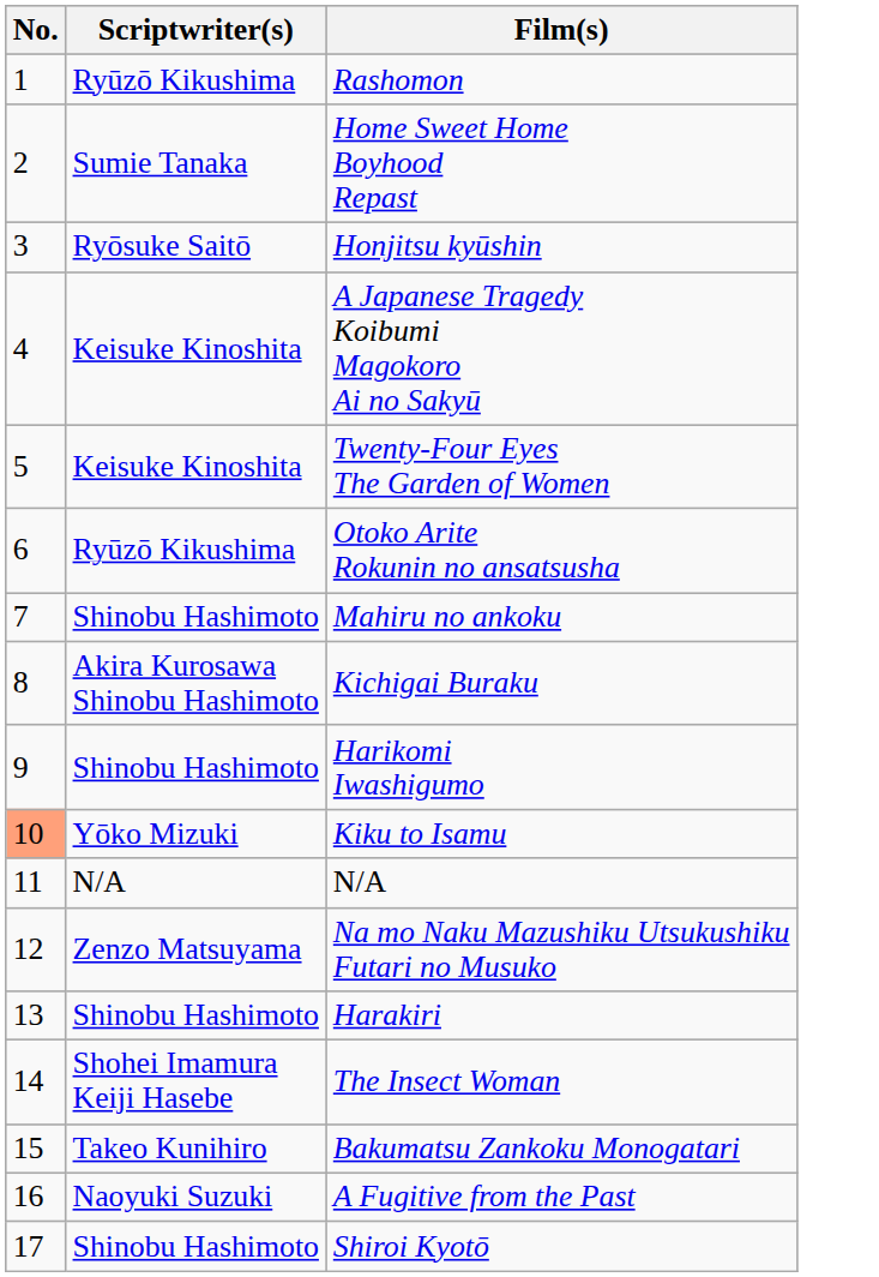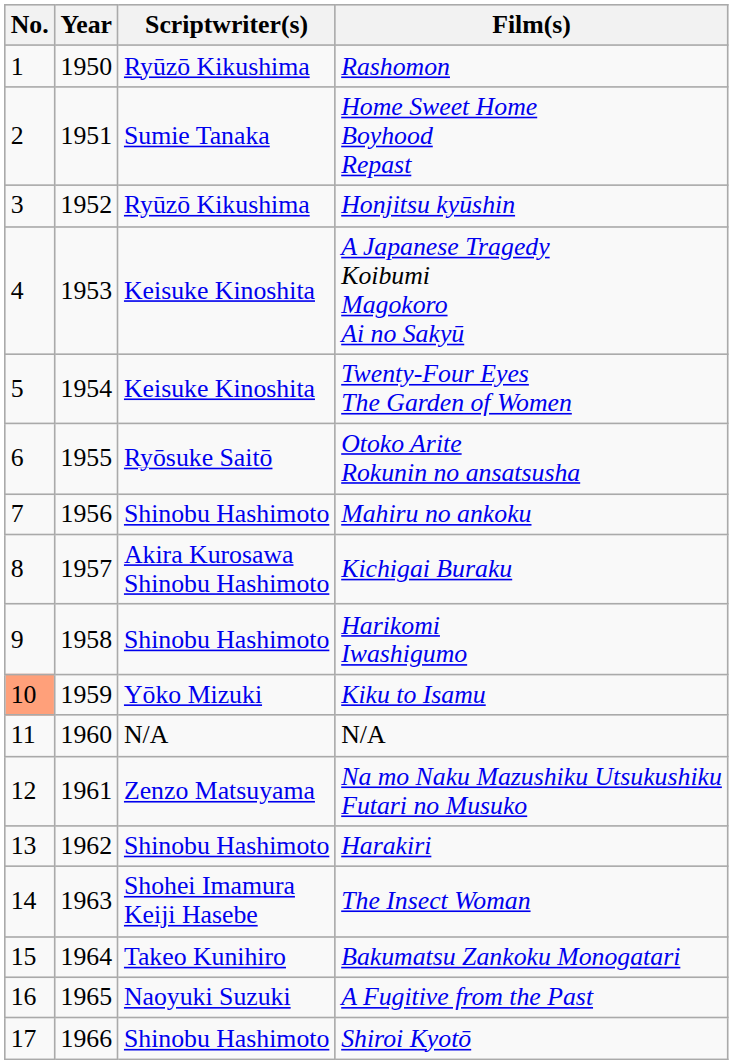 <table class="wikitable">
 <tr>
 <th>No.</th>
+<th>Year</th>
 <th>Scriptwriter(s)</th>
 <th>Film(s)</th>
 </tr>
 <tr>
 <td>1</td>
+<td>1950</td>
 <td><a href='#'>Ryūzō Kikushima</a></td>
 <td><em><a href='#'>Rashomon</a></em></td>
 </tr>
 <tr>
 <td>2</td>
+<td>1951</td>
 <td><a href='#'>Sumie Tanaka</a></td>
 <td><em><a href='#'>Home Sweet Home</a></em><br><em><a href='#'>Boyhood</a></em><br><em><a href='#'>Repast</a></em></td>
 </tr>
 <tr>
 <td>3</td>
-<td><a href='#'>Ryōsuke Saitō</a></td>
+<td>1952</td>
+<td><a href='#'>Ryūzō Kikushima</a></td>
 <td><em><a href='#'>Honjitsu kyūshin</a></em></td>
 </tr>
 <tr>
 <td>4</td>
+<td>1953</td>
 <td><a href='#'>Keisuke Kinoshita</a></td>
 <td><em><a href='#'>A Japanese Tragedy</a></em><br><em>Koibumi</em><br><em><a href='#'>Magokoro</a></em><br><em><a href='#'>Ai no Sakyū</a></em></td>
 </tr>
 <tr>
 <td>5</td>
+<td>1954</td>
 <td><a href='#'>Keisuke Kinoshita</a></td>
 <td><em><a href='#'>Twenty-Four Eyes</a></em><br><em><a href='#'>The Garden of Women</a></em></td>
 </tr>
 <tr>
 <td>6</td>
-<td><a href='#'>Ryūzō Kikushima</a></td>
+<td>1955</td>
+<td><a href='#'>Ryōsuke Saitō</a></td>
 <td><em><a href='#'>Otoko Arite</a></em><br><em><a href='#'>Rokunin no ansatsusha</a></em></td>
 </tr>
 <tr>
 <td>7</td>
+<td>1956</td>
 <td><a href='#'>Shinobu Hashimoto</a></td>
 <td><em><a href='#'>Mahiru no ankoku</a></em></td>
 </tr>
 <tr>
 <td>8</td>
+<td>1957</td>
 <td><a href='#'>Akira Kurosawa</a><br><a href='#'>Shinobu Hashimoto</a></td>
 <td><em><a href='#'>Kichigai Buraku</a></em></td>
 </tr>
 <tr>
 <td>9</td>
+<td>1958</td>
 <td><a href='#'>Shinobu Hashimoto</a></td>
 <td><em><a href='#'>Harikomi</a></em><br><em><a href='#'>Iwashigumo</a></em></td>
 </tr>
 <tr>
 <td style="background: lightsalmon;">10</td>
+<td>1959</td>
 <td><a href='#'>Yōko Mizuki</a></td>
 <td><em><a href='#'>Kiku to Isamu</a></em></td>
 </tr>
 <tr>
 <td>11</td>
+<td>1960</td>
 <td>N/A</td>
 <td>N/A</td>
 </tr>
 <tr>
 <td>12</td>
+<td>1961</td>
 <td><a href='#'>Zenzo Matsuyama</a></td>
 <td><em><a href='#'>Na mo Naku Mazushiku Utsukushiku</a></em><br><em><a href='#'>Futari no Musuko</a></em></td>
 </tr>
 <tr>
 <td>13</td>
+<td>1962</td>
 <td><a href='#'>Shinobu Hashimoto</a></td>
 <td><em><a href='#'>Harakiri</a></em></td>
 </tr>
 <tr>
 <td>14</td>
+<td>1963</td>
 <td><a href='#'>Shohei Imamura</a><br><a href='#'>Keiji Hasebe</a></td>
 <td><em><a href='#'>The Insect Woman</a></em></td>
 </tr>
 <tr>
 <td>15</td>
+<td>1964</td>
 <td><a href='#'>Takeo Kunihiro</a></td>
 <td><em><a href='#'>Bakumatsu Zankoku Monogatari</a></em></td>
 </tr>
 <tr>
 <td>16</td>
+<td>1965</td>
 <td><a href='#'>Naoyuki Suzuki</a></td>
 <td><em><a href='#'>A Fugitive from the Past</a></em></td>
 </tr>
 <tr>
 <td>17</td>
+<td>1966</td>
 <td><a href='#'>Shinobu Hashimoto</a></td>
 <td><em><a href='#'>Shiroi Kyotō</a></em></td>
 </tr>
 </table>
